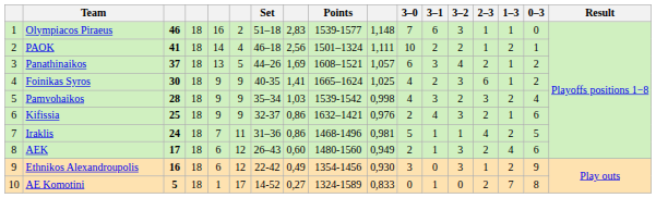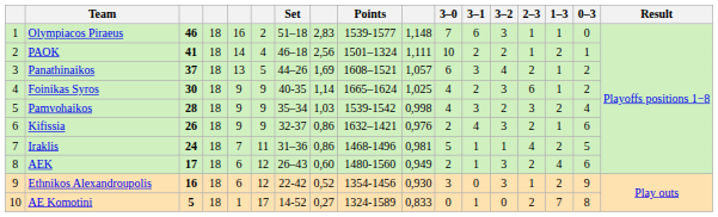 <table class="wikitable" style="text-align: center;">
 <tr>
 <th width="20"></th>
 <th width="200">Team</th>
 <th width="25"></th>
 <th width="25"></th>
 <th width="25"></th>
 <th width="25"></th>
 <th width="40">Set</th>
 <th width="30"></th>
 <th width="80">Points</th>
 <th width="30"></th>
 <th width="30">3–0</th>
 <th width="30">3–1</th>
 <th width="30">3–2</th>
 <th width="30">2–3</th>
 <th width="30">1–3</th>
 <th width="30">0–3</th>
 <th>Result</th>
 </tr>
 <tr bgcolor="D0F0C0">
 <td>1</td>
 <td align="left"><a href='#'>Olympiacos Piraeus</a></td>
 <td><strong>46</strong></td>
 <td>18</td>
 <td>16</td>
 <td>2</td>
 <td>51–18</td>
 <td>2,83</td>
 <td>1539-1577</td>
 <td>1,148</td>
 <td>7</td>
 <td>6</td>
 <td>3</td>
 <td>1</td>
 <td>1</td>
 <td>0</td>
 <td rowspan=8><a href='#'>Playoffs positions 1−8</a></td>
 </tr>
 <tr bgcolor="D0F0C0">
 <td>2</td>
 <td align="left"><a href='#'>PAOK</a></td>
 <td><strong>41</strong></td>
 <td>18</td>
 <td>14</td>
 <td>4</td>
 <td>46–18</td>
 <td>2,56</td>
 <td>1501–1324</td>
 <td>1,111</td>
 <td>10</td>
 <td>2</td>
 <td>2</td>
 <td>1</td>
 <td>2</td>
 <td>1</td>
 </tr>
 <tr bgcolor="D0F0C0">
 <td>3</td>
 <td align="left"><a href='#'>Panathinaikos</a></td>
 <td><strong>37</strong></td>
 <td>18</td>
 <td>13</td>
 <td>5</td>
 <td>44–26</td>
 <td>1,69</td>
 <td>1608–1521</td>
 <td>1,057</td>
 <td>6</td>
 <td>3</td>
 <td>4</td>
 <td>2</td>
 <td>1</td>
 <td>2</td>
 </tr>
 <tr bgcolor="D0F0C0">
 <td>4</td>
 <td align="left"><a href='#'>Foinikas Syros</a></td>
 <td><strong>30</strong></td>
 <td>18</td>
 <td>9</td>
 <td>9</td>
 <td>40-35</td>
-<td>1,41</td>
+<td>1,14</td>
 <td>1665–1624</td>
 <td>1,025</td>
 <td>4</td>
 <td>2</td>
 <td>3</td>
 <td>6</td>
 <td>1</td>
 <td>2</td>
 </tr>
 <tr bgcolor="D0F0C0">
 <td>5</td>
 <td align="left"><a href='#'>Pamvohaikos</a></td>
 <td><strong>28</strong></td>
 <td>18</td>
 <td>9</td>
 <td>9</td>
 <td>35–34</td>
 <td>1,03</td>
 <td>1539-1542</td>
 <td>0,998</td>
 <td>4</td>
 <td>3</td>
 <td>2</td>
 <td>3</td>
 <td>2</td>
 <td>4</td>
 </tr>
 <tr bgcolor="D0F0C0">
 <td>6</td>
 <td align="left"><a href='#'>Kifissia</a></td>
-<td><strong>25</strong></td>
+<td><strong>26</strong></td>
 <td>18</td>
 <td>9</td>
 <td>9</td>
 <td>32-37</td>
 <td>0,86</td>
 <td>1632–1421</td>
 <td>0,976</td>
 <td>2</td>
 <td>4</td>
 <td>3</td>
 <td>2</td>
 <td>1</td>
 <td>6</td>
 </tr>
 <tr bgcolor="D0F0C0">
 <td>7</td>
 <td align="left"><a href='#'>Iraklis</a></td>
 <td><strong>24</strong></td>
 <td>18</td>
 <td>7</td>
 <td>11</td>
 <td>31–36</td>
 <td>0,86</td>
 <td>1468-1496</td>
 <td>0,981</td>
 <td>5</td>
 <td>1</td>
 <td>1</td>
 <td>4</td>
 <td>2</td>
 <td>5</td>
 </tr>
 <tr bgcolor="D0F0C0">
 <td>8</td>
 <td align="left"><a href='#'>AEK</a></td>
 <td><strong>17</strong></td>
 <td>18</td>
 <td>6</td>
 <td>12</td>
 <td>26–43</td>
 <td>0,60</td>
 <td>1480-1560</td>
 <td>0,949</td>
 <td>2</td>
 <td>1</td>
 <td>3</td>
 <td>2</td>
 <td>4</td>
 <td>6</td>
 </tr>
 <tr bgcolor="FEE2B0">
 <td>9</td>
 <td align="left"><a href='#'>Ethnikos Alexandroupolis</a></td>
 <td><strong>16</strong></td>
 <td>18</td>
 <td>6</td>
 <td>12</td>
 <td>22-42</td>
-<td>0,49</td>
+<td>0,52</td>
 <td>1354-1456</td>
 <td>0,930</td>
 <td>3</td>
 <td>0</td>
 <td>3</td>
 <td>1</td>
 <td>2</td>
 <td>9</td>
 <td rowspan=2><a href='#'>Play outs</a></td>
 </tr>
 <tr bgcolor="FEE2B0">
 <td>10</td>
 <td align="left"><a href='#'>AE Komotini</a></td>
 <td><strong>5</strong></td>
 <td>18</td>
 <td>1</td>
 <td>17</td>
 <td>14-52</td>
 <td>0,27</td>
 <td>1324-1589</td>
 <td>0,833</td>
 <td>0</td>
 <td>1</td>
 <td>0</td>
 <td>2</td>
 <td>7</td>
 <td>8</td>
 </tr>
 </table>
